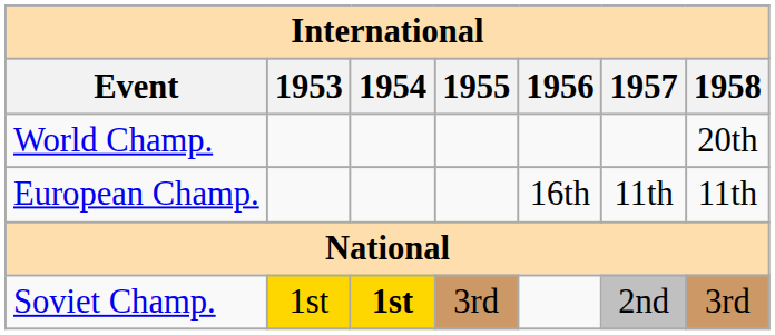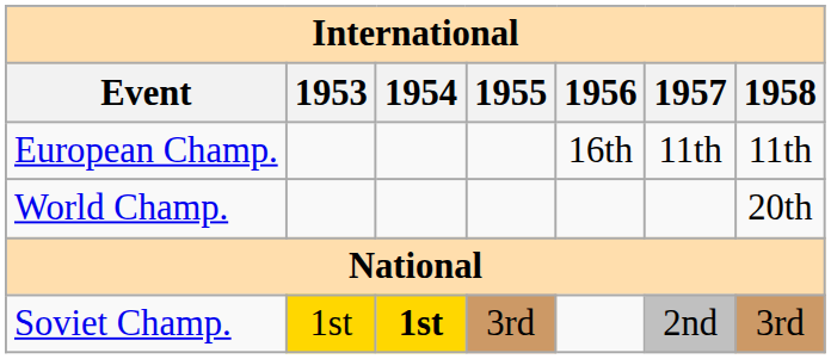 <table class="wikitable" style="text-align:center">
 <tr>
 <th style="background-color: #ffdead; " colspan=7 align=center>International</th>
 </tr>
 <tr>
 <th>Event</th>
 <th>1953</th>
 <th>1954</th>
 <th>1955</th>
 <th>1956</th>
 <th>1957</th>
 <th>1958</th>
 </tr>
 <tr>
+<td align=left><a href='#'>European Champ.</a></td>
+<td></td>
+<td></td>
+<td></td>
+<td>16th</td>
+<td>11th</td>
+<td>11th</td>
+</tr>
+<tr>
 <td align=left><a href='#'>World Champ.</a></td>
 <td></td>
 <td></td>
 <td></td>
 <td></td>
 <td></td>
 <td>20th</td>
-</tr>
-<tr>
-<td align=left><a href='#'>European Champ.</a></td>
-<td></td>
-<td></td>
-<td></td>
-<td>16th</td>
-<td>11th</td>
-<td>11th</td>
 </tr>
 <tr>
 <th style="background-color: #ffdead; " colspan=7 align=center>National</th>
 </tr>
 <tr>
 <td align=left><a href='#'>Soviet Champ.</a></td>
 <td bgcolor=gold>1st</td>
 <td bgcolor=gold><strong>1st</strong></td>
 <td bgcolor=cc9966>3rd</td>
 <td></td>
 <td bgcolor=silver>2nd</td>
 <td bgcolor=cc9966>3rd</td>
 </tr>
 </table>
